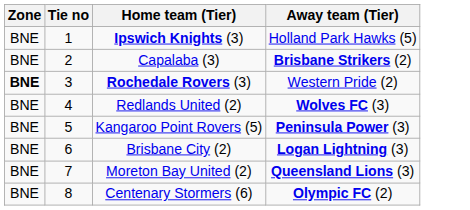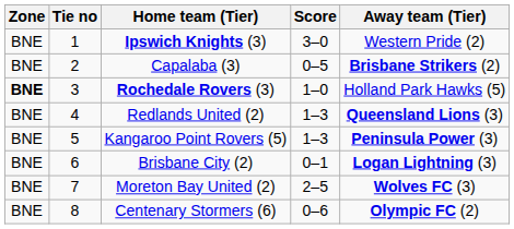 <table class="wikitable" style="text-align:center">
 <tr>
 <th>Zone</th>
 <th>Tie no</th>
 <th>Home team (Tier)</th>
+<th>Score</th>
 <th>Away team (Tier)</th>
 </tr>
 <tr>
 <td>BNE</td>
 <td>1</td>
 <td><strong><a href='#'>Ipswich Knights</a></strong> (3)</td>
-<td><a href='#'>Holland Park Hawks</a> (5)</td>
+<td>3–0</td>
+<td><a href='#'>Western Pride</a> (2)</td>
 </tr>
 <tr>
 <td>BNE</td>
 <td>2</td>
 <td><a href='#'>Capalaba</a> (3)</td>
+<td>0–5</td>
 <td><strong><a href='#'>Brisbane Strikers</a></strong> (2)</td>
 </tr>
 <tr>
 <td><strong>BNE</strong></td>
 <td>3</td>
 <td><strong><a href='#'>Rochedale Rovers</a></strong> (3)</td>
-<td><a href='#'>Western Pride</a> (2)</td>
+<td>1–0</td>
+<td><a href='#'>Holland Park Hawks</a> (5)</td>
 </tr>
 <tr>
 <td>BNE</td>
 <td>4</td>
 <td><a href='#'>Redlands United</a> (2)</td>
-<td><strong><a href='#'>Wolves FC</a></strong> (3)</td>
+<td>1–3</td>
+<td><strong><a href='#'>Queensland Lions</a></strong> (3)</td>
 </tr>
 <tr>
 <td>BNE</td>
 <td>5</td>
 <td><a href='#'>Kangaroo Point Rovers</a> (5)</td>
+<td>1–3</td>
 <td><strong><a href='#'>Peninsula Power</a></strong> (3)</td>
 </tr>
 <tr>
 <td>BNE</td>
 <td>6</td>
 <td><a href='#'>Brisbane City</a> (2)</td>
+<td>0–1</td>
 <td><strong><a href='#'>Logan Lightning</a></strong> (3)</td>
 </tr>
 <tr>
 <td>BNE</td>
 <td>7</td>
 <td><a href='#'>Moreton Bay United</a> (2)</td>
-<td><strong><a href='#'>Queensland Lions</a></strong> (3)</td>
+<td>2–5</td>
+<td><strong><a href='#'>Wolves FC</a></strong> (3)</td>
 </tr>
 <tr>
 <td>BNE</td>
 <td>8</td>
 <td><a href='#'>Centenary Stormers</a> (6)</td>
+<td>0–6</td>
 <td><strong><a href='#'>Olympic FC</a></strong>  (2)</td>
 </tr>
 </table>
